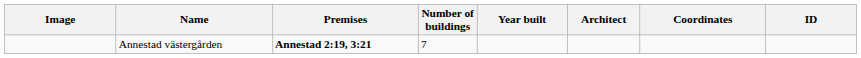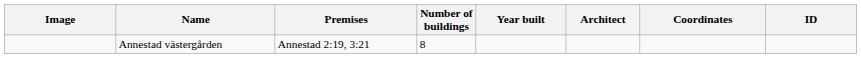 <table class="wikitable" width="95%">
 <tr>
 <th width="150">Image</th>
 <th>Name</th>
 <th>Premises</th>
 <th width="75">Number of<br>buildings</th>
 <th width="120">Year built</th>
 <th>Architect</th>
 <th width="170">Coordinates</th>
 <th width="120">ID</th>
 </tr>
 <tr>
 <td></td>
 <td>Annestad västergården</td>
-<td><strong>Annestad 2:19, 3:21</strong></td>
-<td>7</td>
+<td>Annestad 2:19, 3:21</td>
+<td>8</td>
 <td></td>
 <td></td>
 <td></td>
 <td></td>
 </tr>
 </table>
